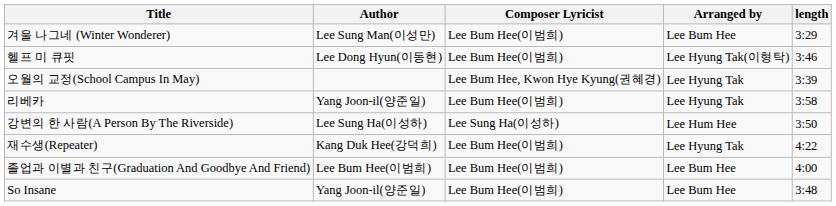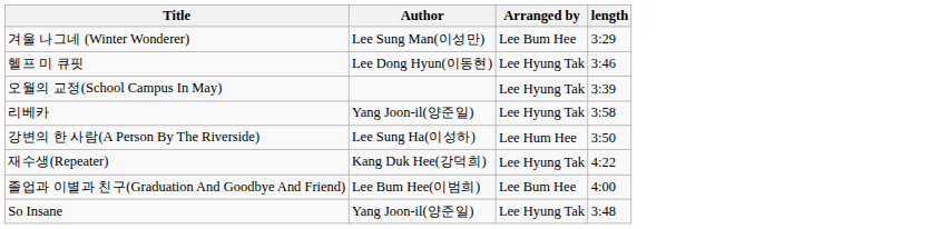 <table class="wikitable">
 <tr>
 <th>Title</th>
 <th>Author</th>
-<th>Composer Lyricist</th>
 <th>Arranged by</th>
 <th>length</th>
 </tr>
 <tr>
 <td>겨울 나그네 (Winter Wonderer)</td>
 <td>Lee Sung Man(이성만)</td>
-<td>Lee Bum Hee(이범희)</td>
 <td>Lee Bum Hee</td>
 <td>3:29</td>
 </tr>
 <tr>
 <td>헬프 미 큐핏 </td>
 <td>Lee Dong Hyun(이동현)</td>
-<td>Lee Bum Hee(이범희)</td>
-<td>Lee Hyung Tak(이형탁)</td>
+<td>Lee Hyung Tak</td>
 <td>3:46</td>
 </tr>
 <tr>
 <td>오월의 교정(School Campus In May)</td>
 <td></td>
-<td>Lee Bum Hee, Kwon Hye Kyung(권혜경)</td>
 <td>Lee Hyung Tak</td>
 <td>3:39</td>
 </tr>
 <tr>
 <td>리베카 </td>
 <td>Yang Joon-il(양준일)</td>
-<td>Lee Bum Hee(이범희)</td>
 <td>Lee Hyung Tak</td>
 <td>3:58</td>
 </tr>
 <tr>
 <td>강변의 한 사람(A Person By The Riverside)</td>
-<td>Lee Sung Ha(이성하)</td>
 <td>Lee Sung Ha(이성하)</td>
 <td>Lee Hum Hee</td>
 <td>3:50</td>
 </tr>
 <tr>
 <td>재수생(Repeater)</td>
 <td>Kang Duk Hee(강덕희)</td>
-<td>Lee Bum Hee(이범희)</td>
 <td>Lee Hyung Tak</td>
 <td>4:22</td>
 </tr>
 <tr>
 <td>졸업과 이별과 친구(Graduation And Goodbye And Friend)</td>
-<td>Lee Bum Hee(이범희)</td>
 <td>Lee Bum Hee(이범희)</td>
 <td>Lee Bum Hee</td>
 <td>4:00</td>
 </tr>
 <tr>
 <td>So Insane</td>
 <td>Yang Joon-il(양준일)</td>
-<td>Lee Bum Hee(이범희)</td>
-<td>Lee Bum Hee</td>
+<td>Lee Hyung Tak</td>
 <td>3:48</td>
 </tr>
 </table>
